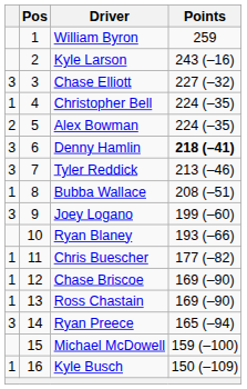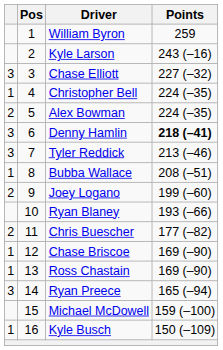 <table class="wikitable" style="font-size: 95%;">
 <tr>
 <th></th>
 <th>Pos</th>
 <th>Driver</th>
 <th>Points</th>
 </tr>
 <tr>
 <td align="left"></td>
 <td style="text-align:center;">1</td>
 <td><a href='#'>William Byron</a></td>
 <td style="text-align:center;">259</td>
 </tr>
 <tr>
 <td align="left"></td>
 <td style="text-align:center;">2</td>
 <td><a href='#'>Kyle Larson</a></td>
 <td style="text-align:center;">243 (–16)</td>
 </tr>
 <tr>
 <td align="left"> 3</td>
 <td style="text-align:center;">3</td>
 <td><a href='#'>Chase Elliott</a></td>
 <td style="text-align:center;">227 (–32)</td>
 </tr>
 <tr>
 <td align="left"> 1</td>
 <td style="text-align:center;">4</td>
 <td><a href='#'>Christopher Bell</a></td>
 <td style="text-align:center;">224 (–35)</td>
 </tr>
 <tr>
 <td align="left"> 2</td>
 <td style="text-align:center;">5</td>
 <td><a href='#'>Alex Bowman</a></td>
 <td style="text-align:center;">224 (–35)</td>
 </tr>
 <tr>
 <td align="left"> 3</td>
 <td style="text-align:center;">6</td>
 <td><a href='#'>Denny Hamlin</a></td>
 <td style="text-align:center;"><strong>218 (–41)</strong></td>
 </tr>
 <tr>
 <td align="left"> 3</td>
 <td style="text-align:center;">7</td>
 <td><a href='#'>Tyler Reddick</a></td>
 <td style="text-align:center;">213 (–46)</td>
 </tr>
 <tr>
 <td align="left"> 1</td>
 <td style="text-align:center;">8</td>
 <td><a href='#'>Bubba Wallace</a></td>
 <td style="text-align:center;">208 (–51)</td>
 </tr>
 <tr>
-<td align="left"> 3</td>
+<td align="left"> 2</td>
 <td style="text-align:center;">9</td>
 <td><a href='#'>Joey Logano</a></td>
 <td style="text-align:center;">199 (–60)</td>
 </tr>
 <tr>
 <td align="left"></td>
 <td style="text-align:center;">10</td>
 <td><a href='#'>Ryan Blaney</a></td>
 <td style="text-align:center;">193 (–66)</td>
 </tr>
 <tr>
-<td align="left"> 1</td>
+<td align="left"> 2</td>
 <td style="text-align:center;">11</td>
 <td><a href='#'>Chris Buescher</a></td>
 <td style="text-align:center;">177 (–82)</td>
 </tr>
 <tr>
 <td align="left"> 1</td>
 <td style="text-align:center;">12</td>
 <td><a href='#'>Chase Briscoe</a></td>
 <td style="text-align:center;">169 (–90)</td>
 </tr>
 <tr>
 <td align="left"> 1</td>
 <td style="text-align:center;">13</td>
 <td><a href='#'>Ross Chastain</a></td>
 <td style="text-align:center;">169 (–90)</td>
 </tr>
 <tr>
 <td align="left"> 3</td>
 <td style="text-align:center;">14</td>
 <td><a href='#'>Ryan Preece</a></td>
 <td style="text-align:center;">165 (–94)</td>
 </tr>
 <tr>
 <td align="left"></td>
 <td style="text-align:center;">15</td>
 <td><a href='#'>Michael McDowell</a></td>
 <td style="text-align:center;">159 (–100)</td>
 </tr>
 <tr>
 <td align="left"> 1</td>
 <td style="text-align:center;">16</td>
 <td><a href='#'>Kyle Busch</a></td>
 <td style="text-align:center;">150 (–109)</td>
 </tr>
 <tr class="sortbottom">
 <th colspan="9"></th>
 </tr>
 </table>
